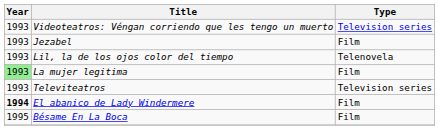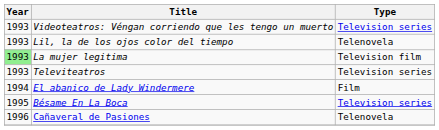 <table class="wikitable sortable">
 <tr>
 <th>Year</th>
 <th>Title</th>
 <th>Type</th>
 </tr>
 <tr>
 <td>1993</td>
 <td><em>Videoteatros: Véngan corriendo que les tengo un muerto</em></td>
 <td><a href='#'>Television series</a></td>
 </tr>
 <tr>
 <td>1993</td>
-<td><em>Jezabel</em></td>
-<td>Film</td>
-</tr>
-<tr>
-<td>1993</td>
 <td><em>Lil, la de los ojos color del tiempo</em></td>
 <td>Telenovela</td>
 </tr>
 <tr>
 <td style="background: lightgreen;">1993</td>
 <td><em>La mujer legitima</em></td>
-<td>Film</td>
+<td>Television film</td>
 </tr>
 <tr>
 <td>1993</td>
 <td><em>Televiteatros</em></td>
 <td>Television series</td>
 </tr>
 <tr>
-<td><strong>1994</strong></td>
+<td>1994</td>
 <td><em><a href='#'>El abanico de Lady Windermere</a></em></td>
 <td>Film</td>
 </tr>
 <tr>
 <td>1995</td>
 <td><em><a href='#'>Bésame En La Boca</a></em></td>
-<td>Film</td>
+<td><a href='#'>Television series</a></td>
+</tr>
+<tr>
+<td>1996</td>
+<td><a href='#'>Cañaveral de Pasiones</a></td>
+<td>Telenovela</td>
 </tr>
 <tr>
 </tr>
 </table>
